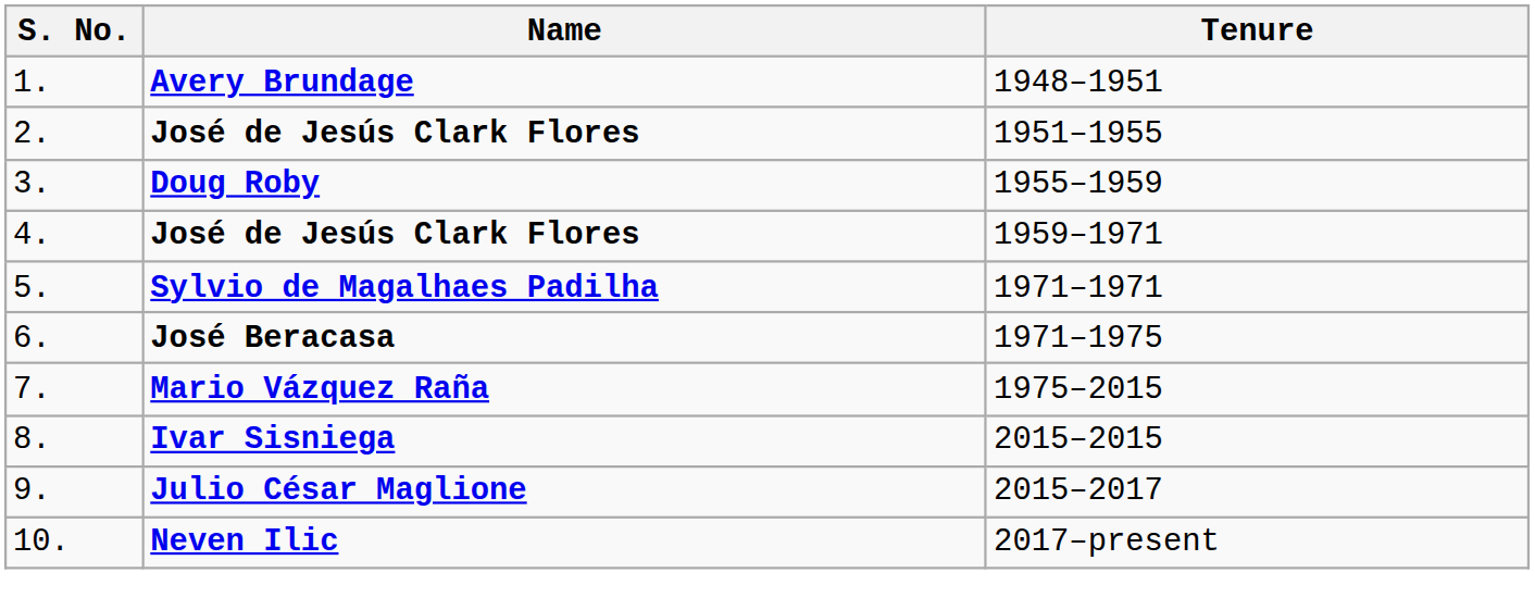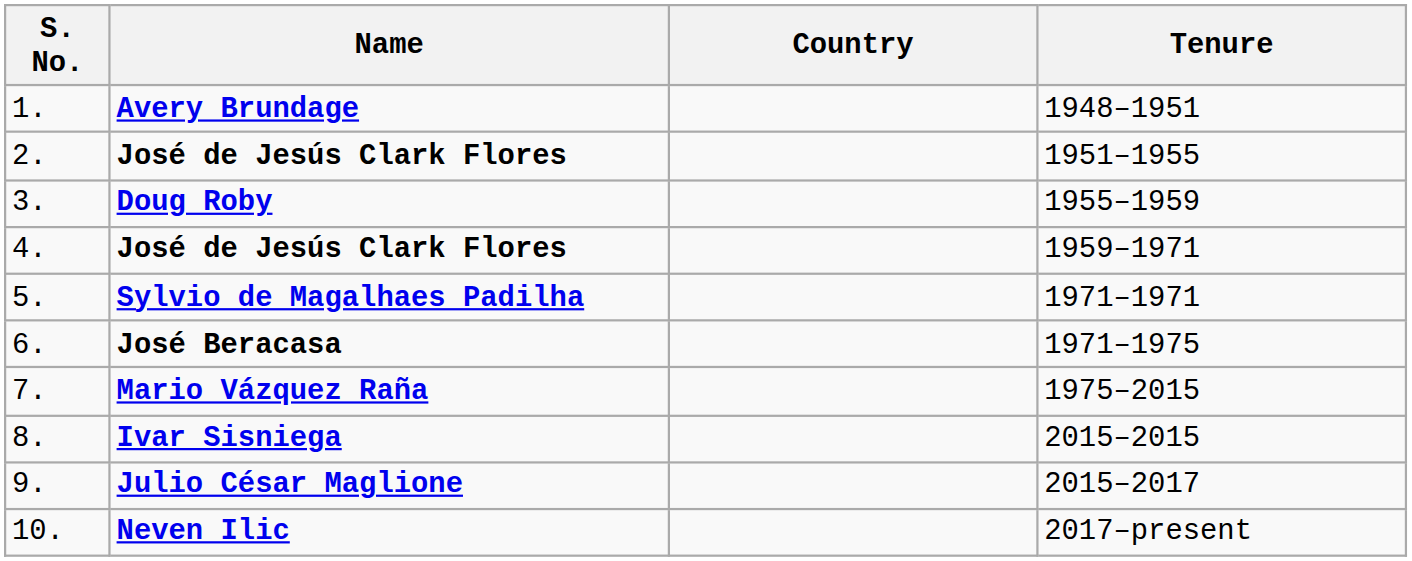 <table class="wikitable" style="width:50%;">
 <tr>
 <th style="width:1%;">S. No.</th>
 <th style="width:10%;">Name</th>
+<th style="width:6%;">Country</th>
 <th style="width:6%;">Tenure</th>
 </tr>
 <tr>
 <td>1.</td>
 <td><strong><a href='#'>Avery Brundage</a></strong></td>
+<td></td>
 <td>1948–1951</td>
 </tr>
 <tr>
 <td>2.</td>
 <td><strong>José de Jesús Clark Flores</strong></td>
+<td></td>
 <td>1951–1955</td>
 </tr>
 <tr>
 <td>3.</td>
 <td><strong><a href='#'>Doug Roby</a></strong></td>
+<td></td>
 <td>1955–1959</td>
 </tr>
 <tr>
 <td>4.</td>
 <td><strong>José de Jesús Clark Flores</strong></td>
+<td></td>
 <td>1959–1971</td>
 </tr>
 <tr>
 <td>5.</td>
 <td><strong><a href='#'>Sylvio de Magalhaes Padilha</a></strong></td>
+<td></td>
 <td>1971–1971</td>
 </tr>
 <tr>
 <td>6.</td>
 <td><strong>José Beracasa</strong></td>
+<td></td>
 <td>1971–1975</td>
 </tr>
 <tr>
 <td>7.</td>
 <td><strong><a href='#'>Mario Vázquez Raña</a></strong></td>
+<td></td>
 <td>1975–2015</td>
 </tr>
 <tr>
 <td>8.</td>
 <td><strong><a href='#'>Ivar Sisniega</a></strong></td>
+<td></td>
 <td>2015–2015</td>
 </tr>
 <tr>
 <td>9.</td>
 <td><strong><a href='#'>Julio César Maglione</a></strong></td>
+<td></td>
 <td>2015–2017</td>
 </tr>
 <tr>
 <td>10.</td>
 <td><strong><a href='#'>Neven Ilic</a></strong></td>
+<td></td>
 <td>2017–present</td>
 </tr>
 </table>
